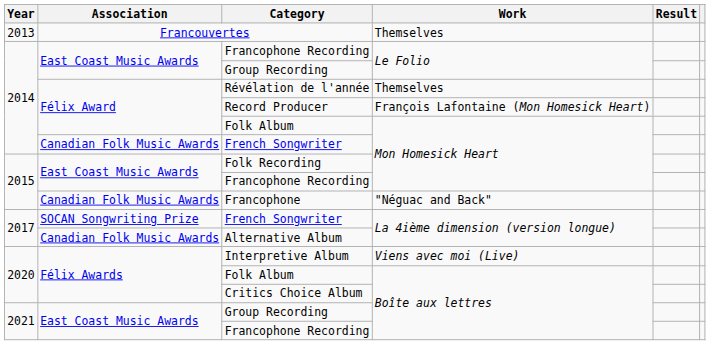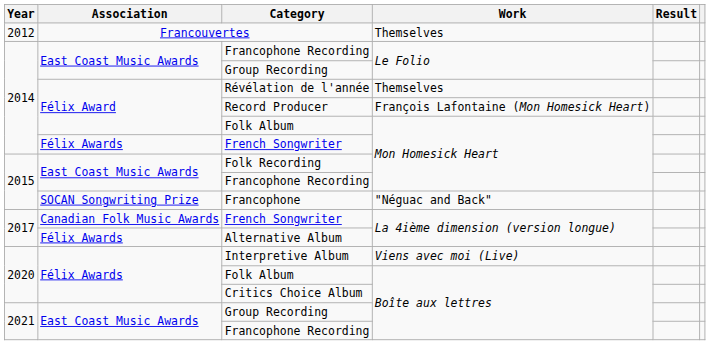 <table class="wikitable">
 <tr>
 <th>Year</th>
 <th>Association</th>
 <th>Category</th>
 <th>Work</th>
 <th>Result</th>
 <th></th>
 </tr>
 <tr>
-<td>2013</td>
+<td>2012</td>
 <td colspan="2" style=text-align:center><a href='#'>Francouvertes</a></td>
 <td>Themselves</td>
 <td></td>
 <td></td>
 </tr>
 <tr>
 <td rowspan="6">2014</td>
 <td Rowspan="2"><a href='#'>East Coast Music Awards</a></td>
 <td>Francophone Recording</td>
 <td rowspan="2"><em>Le Folio</em></td>
 <td></td>
 <td></td>
 </tr>
 <tr>
 <td>Group Recording</td>
 <td></td>
 </tr>
 <tr>
 <td rowspan="3"><a href='#'>Félix Award</a></td>
 <td>Révélation de l'année</td>
 <td>Themselves</td>
 <td></td>
 <td></td>
 </tr>
 <tr>
 <td>Record Producer</td>
 <td>François Lafontaine (<em>Mon Homesick Heart</em>)</td>
 <td></td>
 <td></td>
 </tr>
 <tr>
 <td>Folk Album</td>
 <td rowspan="4"><em>Mon Homesick Heart</em></td>
 <td></td>
 <td></td>
 </tr>
 <tr>
-<td><a href='#'>Canadian Folk Music Awards</a></td>
+<td><a href='#'>Félix Awards</a></td>
 <td><a href='#'>French Songwriter</a></td>
 <td></td>
 <td></td>
 </tr>
 <tr>
 <td rowspan="3">2015</td>
 <td rowspan="2"><a href='#'>East Coast Music Awards</a></td>
 <td>Folk Recording</td>
 <td></td>
 <td></td>
 </tr>
 <tr>
 <td>Francophone Recording</td>
 <td></td>
 <td></td>
 </tr>
 <tr>
-<td><a href='#'>Canadian Folk Music Awards</a></td>
+<td><a href='#'>SOCAN Songwriting Prize</a></td>
 <td>Francophone</td>
 <td>"Néguac and Back"</td>
 <td></td>
 <td></td>
 </tr>
 <tr>
 <td rowspan="2">2017</td>
-<td><a href='#'>SOCAN Songwriting Prize</a></td>
+<td><a href='#'>Canadian Folk Music Awards</a></td>
 <td><a href='#'>French Songwriter</a></td>
 <td rowspan="2"><em>La 4ième dimension (version longue)</em></td>
 <td></td>
 <td></td>
 </tr>
 <tr>
-<td><a href='#'>Canadian Folk Music Awards</a></td>
+<td><a href='#'>Félix Awards</a></td>
 <td>Alternative Album</td>
 <td></td>
 <td></td>
 </tr>
 <tr>
 <td rowspan="3">2020</td>
 <td rowspan="3"><a href='#'>Félix Awards</a></td>
 <td>Interpretive Album</td>
 <td><em>Viens avec moi (Live)</em></td>
 <td></td>
 <td></td>
 </tr>
 <tr>
 <td>Folk Album</td>
 <td rowspan="4"><em>Boîte aux lettres</em></td>
 <td></td>
 <td></td>
 </tr>
 <tr>
 <td>Critics Choice Album</td>
 <td></td>
 <td></td>
 </tr>
 <tr>
 <td rowspan="2">2021</td>
 <td rowspan="2"><a href='#'>East Coast Music Awards</a></td>
 <td>Group Recording</td>
 <td></td>
 <td></td>
 </tr>
 <tr>
 <td>Francophone Recording</td>
 <td></td>
 </tr>
 </table>
